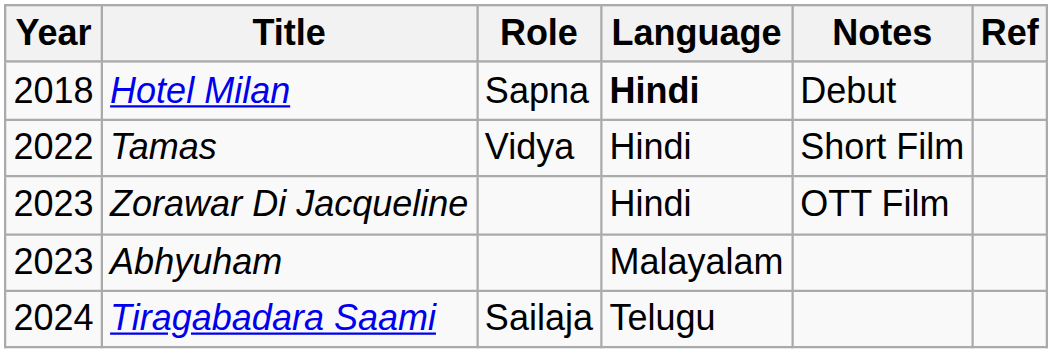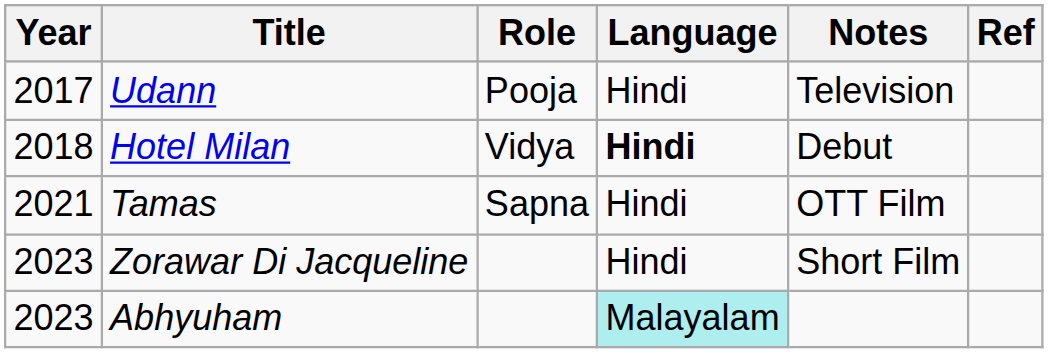 <table class="wikitable plainrowheaders sortable">
 <tr style="background:#ccc; text-align:center;">
 <th scope="col">Year</th>
 <th scope="col">Title</th>
 <th scope="col">Role</th>
 <th scope="col" class="sortable">Language</th>
 <th scope="col" class="sortable">Notes</th>
 <th scope="col" class="sortable">Ref</th>
 </tr>
 <tr>
+<td>2017</td>
+<td><em><a href='#'>Udann</a></em></td>
+<td>Pooja</td>
+<td>Hindi</td>
+<td>Television</td>
+<td></td>
+</tr>
+<tr>
 <td>2018</td>
 <td><em><a href='#'>Hotel Milan</a></em></td>
-<td>Sapna</td>
+<td>Vidya</td>
 <td><strong>Hindi</strong></td>
 <td>Debut</td>
 <td></td>
 </tr>
 <tr>
-<td>2022</td>
+<td>2021</td>
 <td><em>Tamas</em></td>
-<td>Vidya</td>
+<td>Sapna</td>
 <td>Hindi</td>
-<td>Short Film</td>
+<td>OTT Film</td>
 <td></td>
 </tr>
 <tr>
 <td>2023</td>
 <td><em>Zorawar Di Jacqueline</em></td>
 <td></td>
 <td>Hindi</td>
-<td>OTT Film</td>
+<td>Short Film</td>
 <td></td>
 </tr>
 <tr>
 <td>2023</td>
 <td><em>Abhyuham</em></td>
 <td></td>
-<td>Malayalam</td>
-<td></td>
-<td></td>
-</tr>
-<tr>
-<td>2024</td>
-<td><em><a href='#'>Tiragabadara Saami</a></em></td>
-<td>Sailaja</td>
-<td>Telugu</td>
+<td style="background: paleturquoise;">Malayalam</td>
 <td></td>
 <td></td>
 </tr>
 </table>
